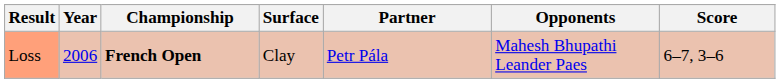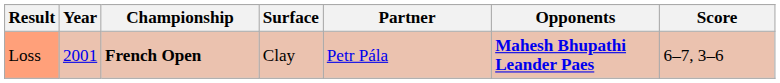 <table class="sortable wikitable">
 <tr>
 <th style="width:40px">Result</th>
 <th style="width:30px">Year</th>
 <th style="width:140px">Championship</th>
 <th style="width:50px">Surface</th>
 <th style="width:150px">Partner</th>
 <th style="width:150px">Opponents</th>
 <th style="width:100px" class="unsortable">Score</th>
 </tr>
 <tr style="background:#ebc2af;">
 <td style="background:#ffa07a;">Loss</td>
-<td><a href='#'>2006</a></td>
+<td><a href='#'>2001</a></td>
 <td><strong>French Open</strong></td>
 <td>Clay</td>
 <td> <a href='#'>Petr Pála</a></td>
-<td> <a href='#'>Mahesh Bhupathi</a> <br> <a href='#'>Leander Paes</a></td>
+<td><strong> <a href='#'>Mahesh Bhupathi</a> <br> <a href='#'>Leander Paes</a></strong></td>
 <td>6–7, 3–6</td>
 </tr>
 </table>
